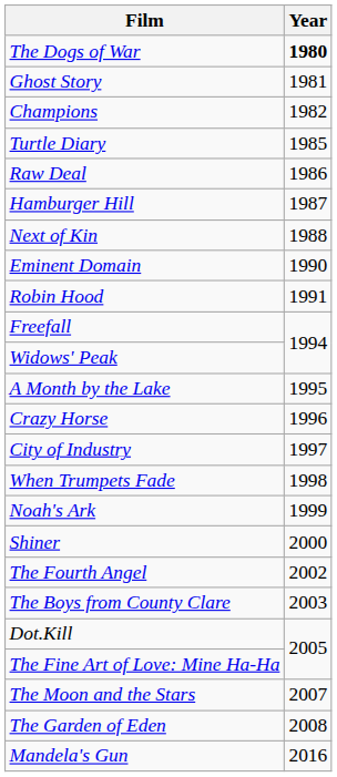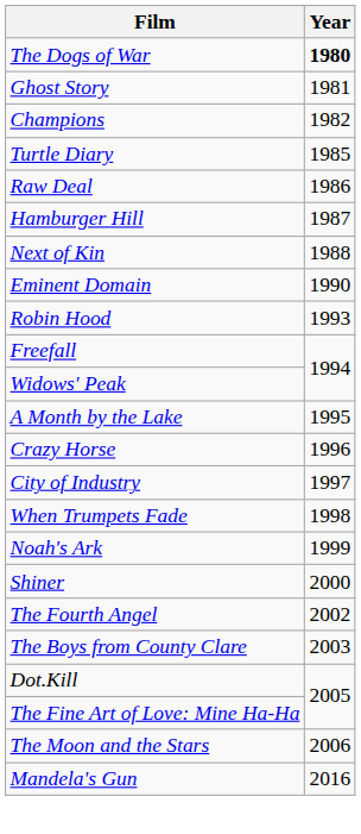 <table class="wikitable sortable">
 <tr>
 <th>Film</th>
 <th>Year</th>
 </tr>
 <tr>
 <td><em><a href='#'>The Dogs of War</a></em></td>
 <td><strong>1980</strong></td>
 </tr>
 <tr>
 <td><em><a href='#'>Ghost Story</a></em></td>
 <td>1981</td>
 </tr>
 <tr>
 <td><em><a href='#'>Champions</a></em></td>
 <td>1982</td>
 </tr>
 <tr>
 <td><em><a href='#'>Turtle Diary</a></em></td>
 <td>1985</td>
 </tr>
 <tr>
 <td><em><a href='#'>Raw Deal</a></em></td>
 <td>1986</td>
 </tr>
 <tr>
 <td><em><a href='#'>Hamburger Hill</a></em></td>
 <td>1987</td>
 </tr>
 <tr>
 <td><em><a href='#'>Next of Kin</a></em></td>
 <td>1988</td>
 </tr>
 <tr>
 <td><em><a href='#'>Eminent Domain</a></em></td>
 <td>1990</td>
 </tr>
 <tr>
 <td><em><a href='#'>Robin Hood</a></em></td>
-<td>1991</td>
+<td>1993</td>
 </tr>
 <tr>
 <td><em><a href='#'>Freefall</a></em></td>
 <td rowspan="2">1994</td>
 </tr>
 <tr>
 <td><em><a href='#'>Widows' Peak</a></em></td>
 </tr>
 <tr>
 <td><em><a href='#'>A Month by the Lake</a></em></td>
 <td>1995</td>
 </tr>
 <tr>
 <td><em><a href='#'>Crazy Horse</a></em></td>
 <td>1996</td>
 </tr>
 <tr>
 <td><em><a href='#'>City of Industry</a></em></td>
 <td>1997</td>
 </tr>
 <tr>
 <td><em><a href='#'>When Trumpets Fade</a></em></td>
 <td>1998</td>
 </tr>
 <tr>
 <td><em><a href='#'>Noah's Ark</a></em></td>
 <td>1999</td>
 </tr>
 <tr>
 <td><em><a href='#'>Shiner</a></em></td>
 <td>2000</td>
 </tr>
 <tr>
 <td><em><a href='#'>The Fourth Angel</a></em></td>
 <td>2002</td>
 </tr>
 <tr>
 <td><em><a href='#'>The Boys from County Clare</a></em></td>
 <td>2003</td>
 </tr>
 <tr>
 <td><em>Dot.Kill</em></td>
 <td rowspan="2">2005</td>
 </tr>
 <tr>
 <td><em><a href='#'>The Fine Art of Love: Mine Ha-Ha</a></em></td>
 </tr>
 <tr>
 <td><em><a href='#'>The Moon and the Stars</a></em></td>
-<td>2007</td>
-</tr>
-<tr>
-<td><em><a href='#'>The Garden of Eden</a></em></td>
-<td>2008</td>
+<td>2006</td>
 </tr>
 <tr>
 <td><em><a href='#'>Mandela's Gun</a></em></td>
 <td>2016</td>
 </tr>
 </table>
